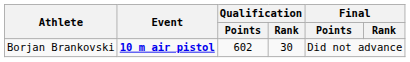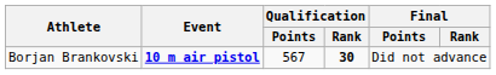 <table class="wikitable" style="text-align:center; font-size:90%">
 <tr>
 <th rowspan=2>Athlete</th>
 <th rowspan=2>Event</th>
 <th colspan=2>Qualification</th>
 <th colspan=2>Final</th>
 </tr>
 <tr style="font-size:95%">
 <th>Points</th>
 <th>Rank</th>
 <th>Points</th>
 <th>Rank</th>
 </tr>
 <tr>
 <td align=left>Borjan Brankovski</td>
 <td align=left><strong><a href='#'>10 m air pistol</a></strong></td>
-<td>602</td>
-<td>30</td>
+<td>567</td>
+<td><strong>30</strong></td>
 <td colspan=2>Did not advance</td>
 </tr>
 </table>
